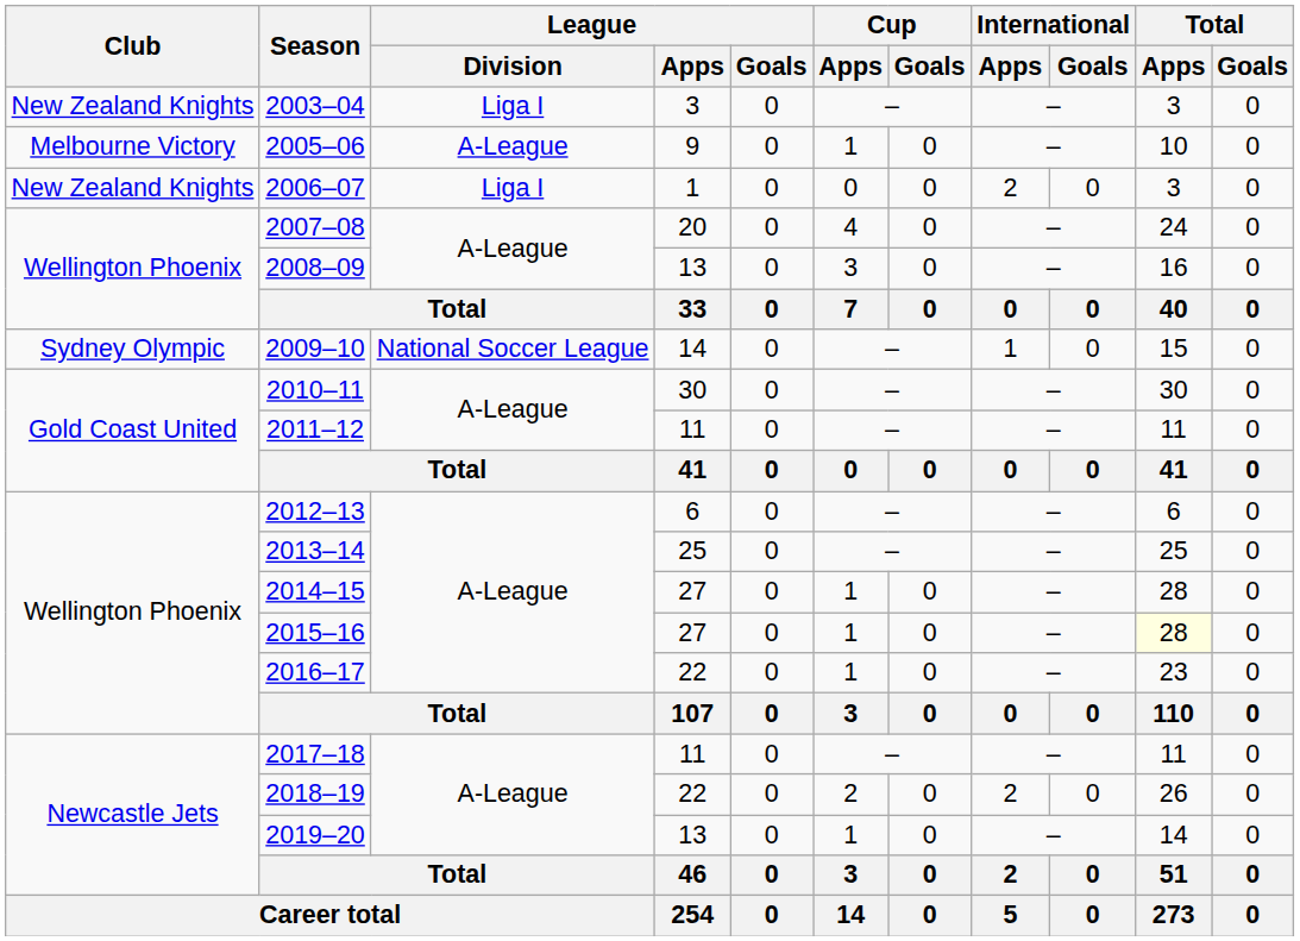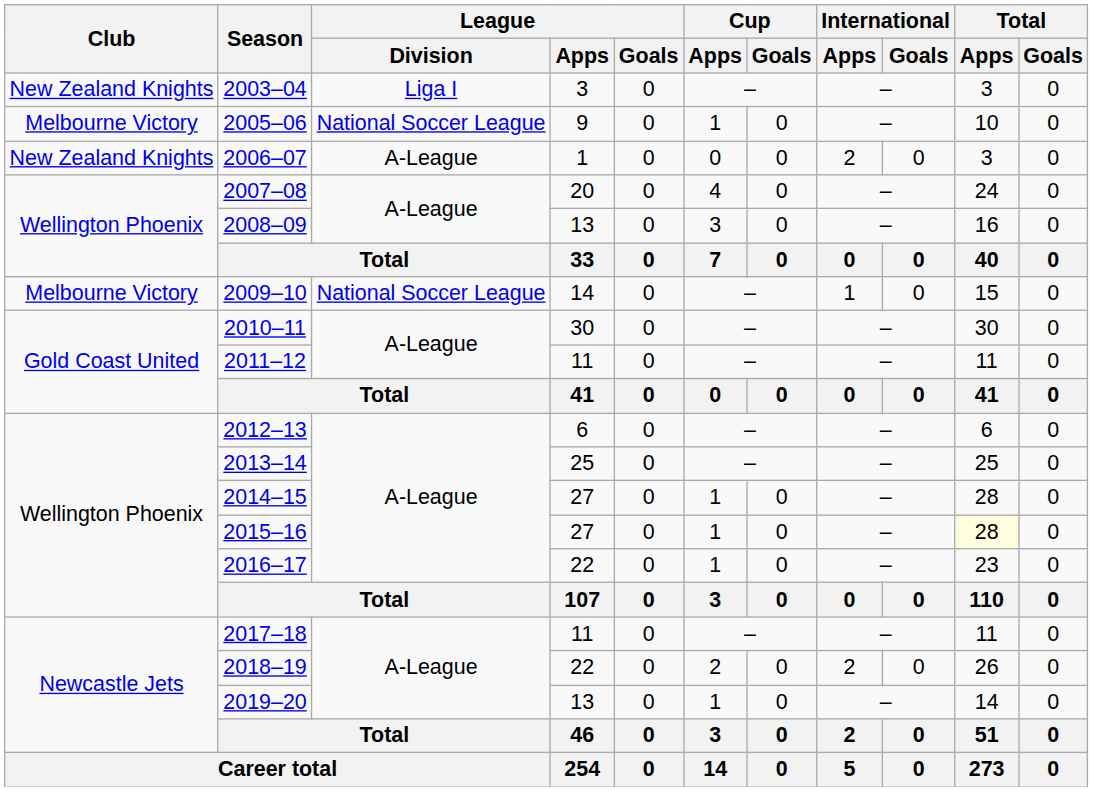 <table class="wikitable" style="text-align:center">
 <tr>
 <th rowspan="2">Club</th>
 <th rowspan="2">Season</th>
 <th colspan="3">League</th>
 <th colspan="2">Cup</th>
 <th colspan="2">International</th>
 <th colspan="2">Total</th>
 </tr>
 <tr>
 <th>Division</th>
 <th>Apps</th>
 <th>Goals</th>
 <th>Apps</th>
 <th>Goals</th>
 <th>Apps</th>
 <th>Goals</th>
 <th>Apps</th>
 <th>Goals</th>
 </tr>
 <tr>
 <td><a href='#'>New Zealand Knights</a></td>
 <td><a href='#'>2003–04</a></td>
 <td><a href='#'>Liga I</a></td>
 <td>3</td>
 <td>0</td>
 <td colspan="2">–</td>
 <td colspan="2">–</td>
 <td>3</td>
 <td>0</td>
 </tr>
 <tr>
 <td><a href='#'>Melbourne Victory</a></td>
 <td><a href='#'>2005–06</a></td>
-<td><a href='#'>A-League</a></td>
+<td><a href='#'>National Soccer League</a></td>
 <td>9</td>
 <td>0</td>
 <td>1</td>
 <td>0</td>
 <td colspan="2">–</td>
 <td>10</td>
 <td>0</td>
 </tr>
 <tr>
 <td><a href='#'>New Zealand Knights</a></td>
 <td><a href='#'>2006–07</a></td>
-<td><a href='#'>Liga I</a></td>
+<td>A-League</td>
 <td>1</td>
 <td>0</td>
 <td>0</td>
 <td>0</td>
 <td>2</td>
 <td>0</td>
 <td>3</td>
 <td>0</td>
 </tr>
 <tr>
 <td rowspan="3"><a href='#'>Wellington Phoenix</a></td>
 <td><a href='#'>2007–08</a></td>
 <td rowspan="2">A-League</td>
 <td>20</td>
 <td>0</td>
 <td>4</td>
 <td>0</td>
 <td colspan="2">–</td>
 <td>24</td>
 <td>0</td>
 </tr>
 <tr>
 <td><a href='#'>2008–09</a></td>
 <td>13</td>
 <td>0</td>
 <td>3</td>
 <td>0</td>
 <td colspan="2">–</td>
 <td>16</td>
 <td>0</td>
 </tr>
 <tr>
 <th colspan="2">Total</th>
 <th>33</th>
 <th>0</th>
 <th>7</th>
 <th>0</th>
 <th>0</th>
 <th>0</th>
 <th>40</th>
 <th>0</th>
 </tr>
 <tr>
-<td><a href='#'>Sydney Olympic</a></td>
+<td><a href='#'>Melbourne Victory</a></td>
 <td><a href='#'>2009–10</a></td>
 <td><a href='#'>National Soccer League</a></td>
 <td>14</td>
 <td>0</td>
 <td colspan="2">–</td>
 <td>1</td>
 <td>0</td>
 <td>15</td>
 <td>0</td>
 </tr>
 <tr>
 <td rowspan="3"><a href='#'>Gold Coast United</a></td>
 <td><a href='#'>2010–11</a></td>
 <td rowspan="2">A-League</td>
 <td>30</td>
 <td>0</td>
 <td colspan="2">–</td>
 <td colspan="2">–</td>
 <td>30</td>
 <td>0</td>
 </tr>
 <tr>
 <td><a href='#'>2011–12</a></td>
 <td>11</td>
 <td>0</td>
 <td colspan="2">–</td>
 <td colspan="2">–</td>
 <td>11</td>
 <td>0</td>
 </tr>
 <tr>
 <th colspan="2">Total</th>
 <th>41</th>
 <th>0</th>
 <th>0</th>
 <th>0</th>
 <th>0</th>
 <th>0</th>
 <th>41</th>
 <th>0</th>
 </tr>
 <tr>
 <td rowspan="6">Wellington Phoenix</td>
 <td><a href='#'>2012–13</a></td>
 <td rowspan="5">A-League</td>
 <td>6</td>
 <td>0</td>
 <td colspan="2">–</td>
 <td colspan="2">–</td>
 <td>6</td>
 <td>0</td>
 </tr>
 <tr>
 <td><a href='#'>2013–14</a></td>
 <td>25</td>
 <td>0</td>
 <td colspan="2">–</td>
 <td colspan="2">–</td>
 <td>25</td>
 <td>0</td>
 </tr>
 <tr>
 <td><a href='#'>2014–15</a></td>
 <td>27</td>
 <td>0</td>
 <td>1</td>
 <td>0</td>
 <td colspan="2">–</td>
 <td>28</td>
 <td>0</td>
 </tr>
 <tr>
 <td><a href='#'>2015–16</a></td>
 <td>27</td>
 <td>0</td>
 <td>1</td>
 <td>0</td>
 <td colspan="2">–</td>
 <td style="background: lightyellow;">28</td>
 <td>0</td>
 </tr>
 <tr>
 <td><a href='#'>2016–17</a></td>
 <td>22</td>
 <td>0</td>
 <td>1</td>
 <td>0</td>
 <td colspan="2">–</td>
 <td>23</td>
 <td>0</td>
 </tr>
 <tr>
 <th colspan="2">Total</th>
 <th>107</th>
 <th>0</th>
 <th>3</th>
 <th>0</th>
 <th>0</th>
 <th>0</th>
 <th>110</th>
 <th>0</th>
 </tr>
 <tr>
 <td rowspan="4"><a href='#'>Newcastle Jets</a></td>
 <td><a href='#'>2017–18</a></td>
 <td rowspan="3">A-League</td>
 <td>11</td>
 <td>0</td>
 <td colspan="2">–</td>
 <td colspan="2">–</td>
 <td>11</td>
 <td>0</td>
 </tr>
 <tr>
 <td><a href='#'>2018–19</a></td>
 <td>22</td>
 <td>0</td>
 <td>2</td>
 <td>0</td>
 <td>2</td>
 <td>0</td>
 <td>26</td>
 <td>0</td>
 </tr>
 <tr>
 <td><a href='#'>2019–20</a></td>
 <td>13</td>
 <td>0</td>
 <td>1</td>
 <td>0</td>
 <td colspan="2">–</td>
 <td>14</td>
 <td>0</td>
 </tr>
 <tr>
 <th colspan="2">Total</th>
 <th>46</th>
 <th>0</th>
 <th>3</th>
 <th>0</th>
 <th>2</th>
 <th>0</th>
 <th>51</th>
 <th>0</th>
 </tr>
 <tr>
 <th colspan="3">Career total</th>
 <th>254</th>
 <th>0</th>
 <th>14</th>
 <th>0</th>
 <th>5</th>
 <th>0</th>
 <th>273</th>
 <th>0</th>
 </tr>
 </table>
